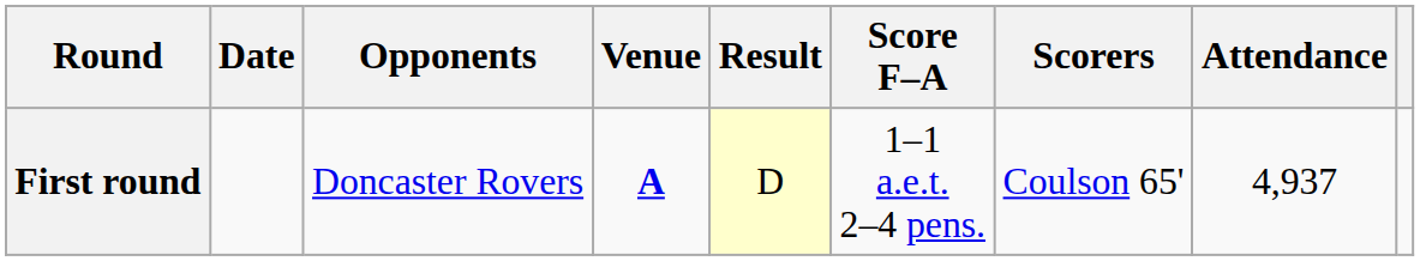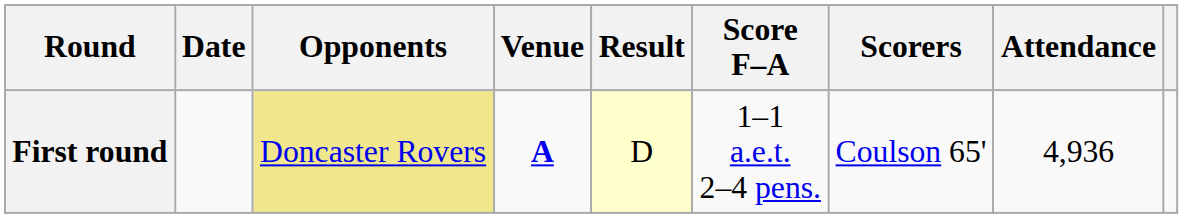 <table class="wikitable plainrowheaders" style="text-align:center">
 <tr>
 <th scope=col>Round</th>
 <th scope=col>Date</th>
 <th scope=col>Opponents</th>
 <th scope=col>Venue</th>
 <th scope=col>Result</th>
 <th scope=col>Score<br>F–A</th>
 <th scope=col class=unsortable>Scorers</th>
 <th scope=col>Attendance</th>
 <th scope=col class=unsortable></th>
 </tr>
 <tr>
 <th scope=row>First round</th>
 <td align=left></td>
-<td align=left><a href='#'>Doncaster Rovers</a></td>
+<td align=left style="background: khaki;"><a href='#'>Doncaster Rovers</a></td>
 <td><strong><a href='#'>A</a></strong></td>
 <td style=background-color:#FFFFCC>D</td>
 <td>1–1<br><a href='#'>a.e.t.</a><br>2–4 <a href='#'>pens.</a></td>
 <td align=left><a href='#'>Coulson</a> 65'</td>
-<td>4,937</td>
+<td>4,936</td>
 <td></td>
 </tr>
 </table>
